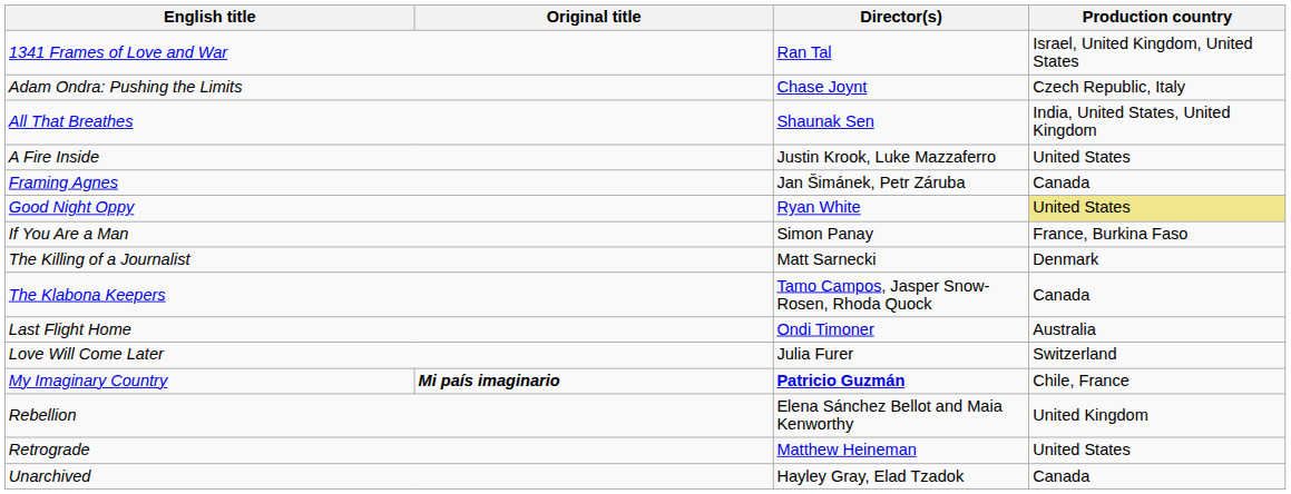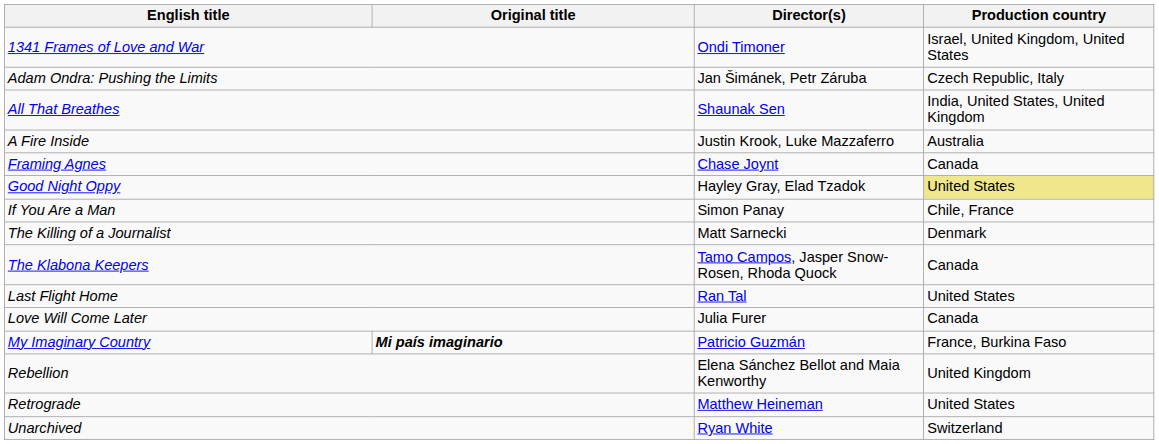 <table class="sortable wikitable" width="100%" cellpadding="5">
 <tr>
 <th scope="col" width="32%">English title</th>
 <th scope="col" width="28%">Original title</th>
 <th scope="col" width="20%">Director(s)</th>
 <th scope="col" width="20%">Production country</th>
 </tr>
 <tr>
 <td colspan=2><em><a href='#'>1341 Frames of Love and War</a></em></td>
-<td><a href='#'>Ran Tal</a></td>
+<td><a href='#'>Ondi Timoner</a></td>
 <td>Israel, United Kingdom, United States</td>
 </tr>
 <tr>
 <td colspan=2><em>Adam Ondra: Pushing the Limits</em></td>
-<td><a href='#'>Chase Joynt</a></td>
+<td>Jan Šimánek, Petr Záruba</td>
 <td>Czech Republic, Italy</td>
 </tr>
 <tr>
 <td colspan=2><em><a href='#'>All That Breathes</a></em></td>
 <td><a href='#'>Shaunak Sen</a></td>
 <td>India, United States, United Kingdom</td>
 </tr>
 <tr>
 <td colspan=2><em>A Fire Inside</em></td>
 <td>Justin Krook, Luke Mazzaferro</td>
-<td>United States</td>
+<td>Australia</td>
 </tr>
 <tr>
 <td colspan=2><em><a href='#'>Framing Agnes</a></em></td>
-<td>Jan Šimánek, Petr Záruba</td>
+<td><a href='#'>Chase Joynt</a></td>
 <td>Canada</td>
 </tr>
 <tr>
 <td colspan=2><em><a href='#'>Good Night Oppy</a></em></td>
-<td><a href='#'>Ryan White</a></td>
+<td>Hayley Gray, Elad Tzadok</td>
 <td style="background: khaki;">United States</td>
 </tr>
 <tr>
 <td colspan=2><em>If You Are a Man</em></td>
 <td>Simon Panay</td>
-<td>France, Burkina Faso</td>
+<td>Chile, France</td>
 </tr>
 <tr>
 <td colspan=2><em>The Killing of a Journalist</em></td>
 <td>Matt Sarnecki</td>
 <td>Denmark</td>
 </tr>
 <tr>
 <td colspan=2><em><a href='#'>The Klabona Keepers</a></em></td>
 <td><a href='#'>Tamo Campos</a>, Jasper Snow-Rosen, Rhoda Quock</td>
 <td>Canada</td>
 </tr>
 <tr>
 <td colspan=2><em>Last Flight Home</em></td>
-<td><a href='#'>Ondi Timoner</a></td>
-<td>Australia</td>
+<td><a href='#'>Ran Tal</a></td>
+<td>United States</td>
 </tr>
 <tr>
 <td colspan=2><em>Love Will Come Later</em></td>
 <td>Julia Furer</td>
-<td>Switzerland</td>
+<td>Canada</td>
 </tr>
 <tr>
 <td><em><a href='#'>My Imaginary Country</a></em></td>
 <td><strong><em>Mi país imaginario</em></strong></td>
-<td><strong><a href='#'>Patricio Guzmán</a></strong></td>
-<td>Chile, France</td>
+<td><a href='#'>Patricio Guzmán</a></td>
+<td>France, Burkina Faso</td>
 </tr>
 <tr>
 <td colspan=2><em>Rebellion</em></td>
 <td>Elena Sánchez Bellot and Maia Kenworthy</td>
 <td>United Kingdom</td>
 </tr>
 <tr>
 <td colspan=2><em>Retrograde</em></td>
 <td><a href='#'>Matthew Heineman</a></td>
 <td>United States</td>
 </tr>
 <tr>
 <td colspan=2><em>Unarchived</em></td>
-<td>Hayley Gray, Elad Tzadok</td>
-<td>Canada</td>
+<td><a href='#'>Ryan White</a></td>
+<td>Switzerland</td>
 </tr>
 </table>
